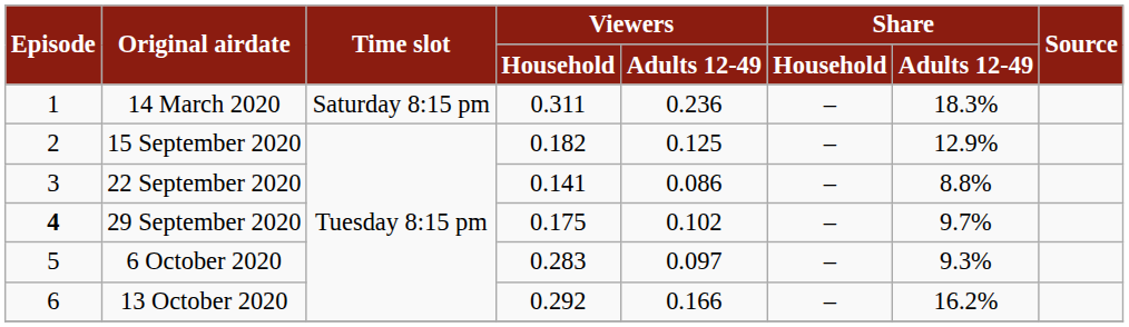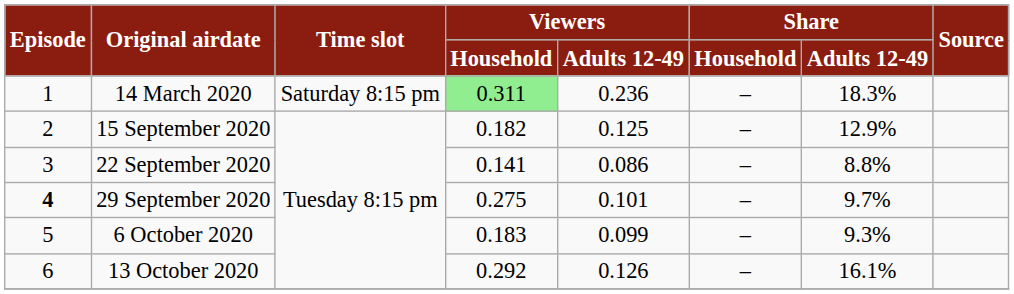 <table class="wikitable" style="text-align:center;">
 <tr>
 <th style="background:#8b1c10; color:#fff;" rowspan="2">Episode</th>
 <th style="background:#8b1c10; color:#fff;" rowspan="2">Original airdate</th>
 <th style="background:#8b1c10; color:#fff;" rowspan="2">Time slot</th>
 <th style="background:#8b1c10; color:#fff;" colspan="2">Viewers<br><small></small></th>
 <th style="background:#8b1c10; color:#fff;" colspan="2">Share</th>
 <th style="background:#8b1c10; color:#fff;" rowspan="2">Source</th>
 </tr>
 <tr>
 <th style="background:#8b1c10; color:#fff;">Household</th>
 <th style="background:#8b1c10; color:#fff;">Adults 12-49</th>
 <th style="background:#8b1c10; color:#fff;">Household</th>
 <th style="background:#8b1c10; color:#fff;">Adults 12-49</th>
 </tr>
 <tr>
 <td>1</td>
 <td>14 March 2020</td>
 <td>Saturday 8:15 pm</td>
-<td>0.311</td>
+<td style="background: lightgreen;">0.311</td>
 <td>0.236</td>
 <td>–</td>
 <td>18.3%</td>
 <td></td>
 </tr>
 <tr>
 <td>2</td>
 <td>15 September 2020</td>
 <td rowspan="5">Tuesday 8:15 pm</td>
 <td>0.182</td>
 <td>0.125</td>
 <td>–</td>
 <td>12.9%</td>
 <td></td>
 </tr>
 <tr>
 <td>3</td>
 <td>22 September 2020</td>
 <td>0.141</td>
 <td>0.086</td>
 <td>–</td>
 <td>8.8%</td>
 <td></td>
 </tr>
 <tr>
 <td><strong>4</strong></td>
 <td>29 September 2020</td>
-<td>0.175</td>
-<td>0.102</td>
+<td>0.275</td>
+<td>0.101</td>
 <td>–</td>
 <td>9.7%</td>
 <td></td>
 </tr>
 <tr>
 <td>5</td>
 <td>6 October 2020</td>
-<td>0.283</td>
-<td>0.097</td>
+<td>0.183</td>
+<td>0.099</td>
 <td>–</td>
 <td>9.3%</td>
 <td></td>
 </tr>
 <tr>
 <td>6</td>
 <td>13 October 2020</td>
 <td>0.292</td>
-<td>0.166</td>
+<td>0.126</td>
 <td>–</td>
-<td>16.2%</td>
+<td>16.1%</td>
 <td></td>
 </tr>
 <tr>
 </tr>
 </table>
